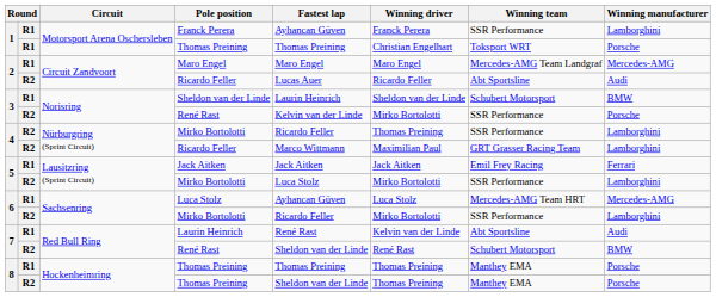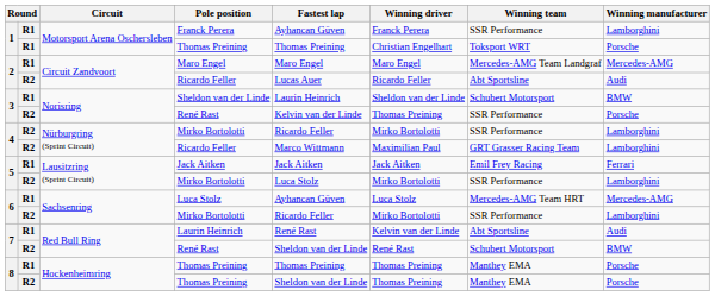 <table class="wikitable" style="font-size:85%;">
 <tr>
 <th colspan="2">Round</th>
 <th>Circuit</th>
 <th>Pole position</th>
 <th>Fastest lap</th>
 <th>Winning driver</th>
 <th>Winning team</th>
 <th nowrap>Winning manufacturer</th>
 </tr>
 <tr>
 <th rowspan="2">1</th>
 <th>R1</th>
 <td rowspan="2" nowrap=""> <a href='#'>Motorsport Arena Oschersleben</a></td>
 <td nowrap> <a href='#'>Franck Perera</a></td>
 <td nowrap> <a href='#'>Ayhancan Güven</a></td>
 <td nowrap> <a href='#'>Franck Perera</a></td>
 <td nowrap> SSR Performance</td>
 <td> <a href='#'>Lamborghini</a></td>
 </tr>
 <tr>
 <th>R1</th>
 <td nowrap> <a href='#'>Thomas Preining</a></td>
 <td nowrap> <a href='#'>Thomas Preining</a></td>
 <td nowrap> <a href='#'>Christian Engelhart</a></td>
 <td nowrap> <a href='#'>Toksport WRT</a></td>
 <td> <a href='#'>Porsche</a></td>
 </tr>
 <tr>
 <th rowspan="2">2</th>
 <th>R1</th>
 <td rowspan="2"> <a href='#'>Circuit Zandvoort</a></td>
 <td nowrap> <a href='#'>Maro Engel</a></td>
 <td nowrap> <a href='#'>Maro Engel</a></td>
 <td nowrap> <a href='#'>Maro Engel</a></td>
 <td nowrap> <a href='#'>Mercedes-AMG</a> Team Landgraf</td>
 <td nowrap=""> <a href='#'>Mercedes-AMG</a></td>
 </tr>
 <tr>
 <th>R2</th>
 <td nowrap> <a href='#'>Ricardo Feller</a></td>
 <td nowrap> <a href='#'>Lucas Auer</a></td>
 <td nowrap> <a href='#'>Ricardo Feller</a></td>
 <td nowrap> <a href='#'>Abt Sportsline</a></td>
 <td> <a href='#'>Audi</a></td>
 </tr>
 <tr>
 <th rowspan="2">3</th>
 <th>R1</th>
 <td rowspan="2"> <a href='#'>Norisring</a></td>
 <td nowrap> <a href='#'>Sheldon van der Linde</a></td>
 <td nowrap> <a href='#'>Laurin Heinrich</a></td>
 <td nowrap> <a href='#'>Sheldon van der Linde</a></td>
 <td nowrap> <a href='#'>Schubert Motorsport</a></td>
 <td nowrap> <a href='#'>BMW</a></td>
 </tr>
 <tr>
 <th>R2</th>
 <td nowrap> <a href='#'>René Rast</a></td>
 <td nowrap> <a href='#'>Kelvin van der Linde</a></td>
-<td nowrap> <a href='#'>Mirko Bortolotti</a></td>
+<td nowrap> <a href='#'>Thomas Preining</a></td>
 <td> SSR Performance</td>
 <td> <a href='#'>Porsche</a></td>
 </tr>
 <tr>
 <th rowspan="2">4</th>
 <th>R2</th>
 <td rowspan="2" nowrap> <a href='#'>Nürburgring</a><br><small>(Sprint Circuit)</small></td>
 <td nowrap> <a href='#'>Mirko Bortolotti</a></td>
 <td nowrap> <a href='#'>Ricardo Feller</a></td>
-<td nowrap> <a href='#'>Thomas Preining</a></td>
+<td nowrap> <a href='#'>Mirko Bortolotti</a></td>
 <td> SSR Performance</td>
 <td> <a href='#'>Lamborghini</a></td>
 </tr>
 <tr>
 <th>R2</th>
 <td nowrap> <a href='#'>Ricardo Feller</a></td>
 <td nowrap> <a href='#'>Marco Wittmann</a></td>
 <td nowrap> <a href='#'>Maximilian Paul</a></td>
 <td nowrap> <a href='#'>GRT Grasser Racing Team</a></td>
 <td nowrap> <a href='#'>Lamborghini</a></td>
 </tr>
 <tr>
 <th rowspan="2">5</th>
 <th>R1</th>
 <td rowspan="2" nowrap> <a href='#'>Lausitzring</a><br><small>(Sprint Circuit)</small></td>
 <td nowrap> <a href='#'>Jack Aitken</a></td>
 <td nowrap> <a href='#'>Jack Aitken</a></td>
 <td nowrap> <a href='#'>Jack Aitken</a></td>
 <td nowrap> <a href='#'>Emil Frey Racing</a></td>
 <td nowrap> <a href='#'>Ferrari</a></td>
 </tr>
 <tr>
 <th>R2</th>
 <td nowrap> <a href='#'>Mirko Bortolotti</a></td>
 <td nowrap> <a href='#'>Luca Stolz</a></td>
 <td nowrap> <a href='#'>Mirko Bortolotti</a></td>
 <td nowrap> SSR Performance</td>
 <td nowrap> <a href='#'>Lamborghini</a></td>
 </tr>
 <tr>
 <th rowspan="2">6</th>
 <th>R1</th>
 <td rowspan="2" nowrap> <a href='#'>Sachsenring</a></td>
 <td nowrap> <a href='#'>Luca Stolz</a></td>
 <td nowrap> <a href='#'>Ayhancan Güven</a></td>
 <td nowrap> <a href='#'>Luca Stolz</a></td>
 <td nowrap> <a href='#'>Mercedes-AMG</a> Team HRT</td>
 <td nowrap> <a href='#'>Mercedes-AMG</a></td>
 </tr>
 <tr>
 <th>R2</th>
 <td nowrap> <a href='#'>Mirko Bortolotti</a></td>
 <td nowrap> <a href='#'>Ricardo Feller</a></td>
 <td nowrap> <a href='#'>Mirko Bortolotti</a></td>
 <td nowrap> SSR Performance</td>
 <td nowrap> <a href='#'>Lamborghini</a></td>
 </tr>
 <tr>
 <th rowspan="2">7</th>
 <th>R1</th>
 <td rowspan="2" nowrap> <a href='#'>Red Bull Ring</a></td>
 <td nowrap> <a href='#'>Laurin Heinrich</a></td>
 <td nowrap> <a href='#'>René Rast</a></td>
 <td nowrap> <a href='#'>Kelvin van der Linde</a></td>
 <td nowrap> <a href='#'>Abt Sportsline</a></td>
 <td nowrap> <a href='#'>Audi</a></td>
 </tr>
 <tr>
 <th>R2</th>
 <td nowrap> <a href='#'>René Rast</a></td>
 <td nowrap> <a href='#'>Sheldon van der Linde</a></td>
 <td nowrap> <a href='#'>René Rast</a></td>
 <td nowrap> <a href='#'>Schubert Motorsport</a></td>
 <td nowrap> <a href='#'>BMW</a></td>
 </tr>
 <tr>
 <th rowspan="2">8</th>
 <th>R1</th>
 <td rowspan="2" nowrap> <a href='#'>Hockenheimring</a></td>
 <td nowrap> <a href='#'>Thomas Preining</a></td>
 <td nowrap> <a href='#'>Thomas Preining</a></td>
 <td nowrap> <a href='#'>Thomas Preining</a></td>
 <td nowrap> <a href='#'>Manthey</a> EMA</td>
 <td nowrap> <a href='#'>Porsche</a></td>
 </tr>
 <tr>
 <th>R2</th>
 <td nowrap> <a href='#'>Thomas Preining</a></td>
 <td nowrap> <a href='#'>Sheldon van der Linde</a></td>
 <td nowrap> <a href='#'>Thomas Preining</a></td>
 <td nowrap> <a href='#'>Manthey</a> EMA</td>
 <td nowrap> <a href='#'>Porsche</a></td>
 </tr>
 </table>
